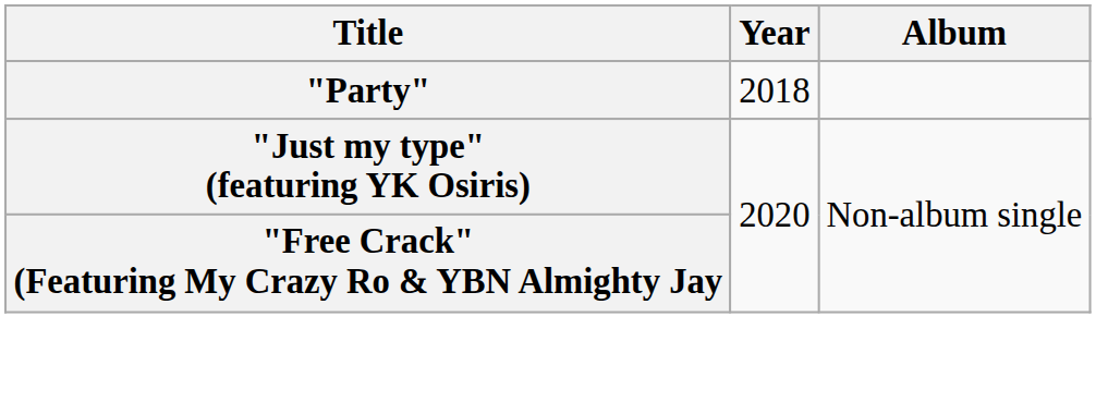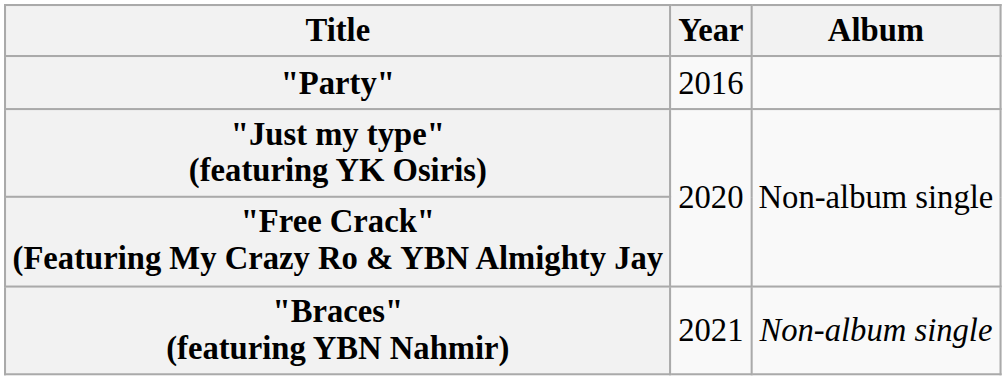 <table class="wikitable plainrowheaders" style="text-align: center;">
 <tr>
 <th>Title</th>
 <th>Year</th>
 <th>Album</th>
 </tr>
 <tr>
 <th scope="row">"Party"</th>
-<td>2018</td>
+<td>2016</td>
 <td></td>
 </tr>
 <tr>
 <th scope="row">"Just my type"<br>(featuring YK Osiris)</th>
 <td rowspan="2">2020</td>
 <td rowspan="2">Non-album single</td>
 </tr>
 <tr>
 <th scope="row">"Free Crack"<br>(Featuring My Crazy Ro & YBN Almighty Jay</th>
 </tr>
+<tr>
+<th scope="row">"Braces"<br>(featuring YBN Nahmir)</th>
+<td>2021</td>
+<td><em>Non-album single</em></td>
+</tr>
 </table>
